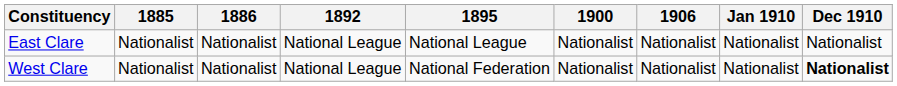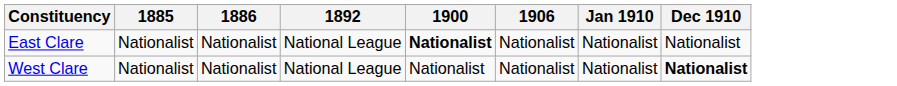 <table class="wikitable sortable">
 <tr>
 <th>Constituency</th>
 <th>1885</th>
 <th>1886</th>
 <th>1892</th>
-<th>1895</th>
 <th>1900</th>
 <th>1906</th>
 <th>Jan 1910</th>
 <th>Dec 1910</th>
 </tr>
 <tr>
 <td><a href='#'>East Clare</a></td>
 <td bgcolor=>Nationalist</td>
 <td bgcolor=>Nationalist</td>
 <td bgcolor=>National League</td>
-<td bgcolor=>National League</td>
-<td bgcolor=>Nationalist</td>
+<td bgcolor=><strong>Nationalist</strong></td>
 <td bgcolor=>Nationalist</td>
 <td bgcolor=>Nationalist</td>
 <td bgcolor=>Nationalist</td>
 </tr>
 <tr>
 <td><a href='#'>West Clare</a></td>
 <td bgcolor=>Nationalist</td>
 <td bgcolor=>Nationalist</td>
 <td bgcolor=>National League</td>
-<td bgcolor=>National Federation</td>
 <td bgcolor=>Nationalist</td>
 <td bgcolor=>Nationalist</td>
 <td bgcolor=>Nationalist</td>
 <td bgcolor=><strong>Nationalist</strong></td>
 </tr>
 </table>
